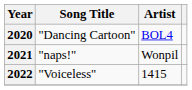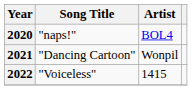 <table class="wikitable sortable plainrowheaders">
 <tr>
 <th scope="col">Year</th>
 <th scope="col">Song Title</th>
 <th scope="col">Artist</th>
 <th scope="col" class="unsortable"></th>
 </tr>
 <tr>
 <th scope="row">2020</th>
-<td>"Dancing Cartoon"</td>
+<td>"naps!"</td>
 <td><a href='#'>BOL4</a></td>
 <td></td>
 </tr>
 <tr>
 <th scope="row">2021</th>
-<td>"naps!"</td>
+<td>"Dancing Cartoon"</td>
 <td>Wonpil</td>
 <td></td>
 </tr>
 <tr>
 <th scope="row">2022</th>
 <td>"Voiceless"</td>
 <td>1415</td>
 <td></td>
 </tr>
 <tr>
 </tr>
 </table>
